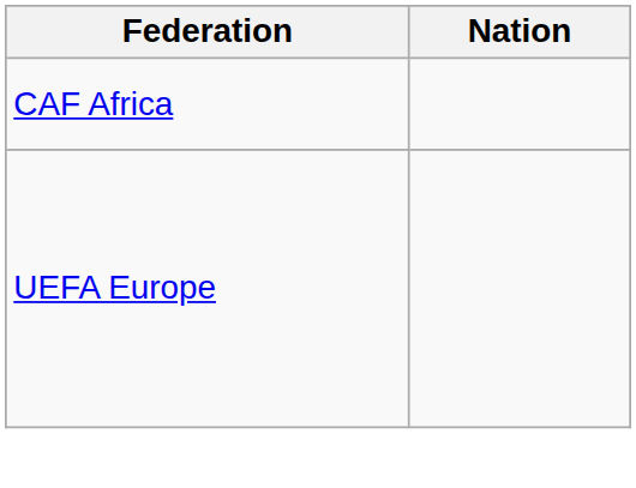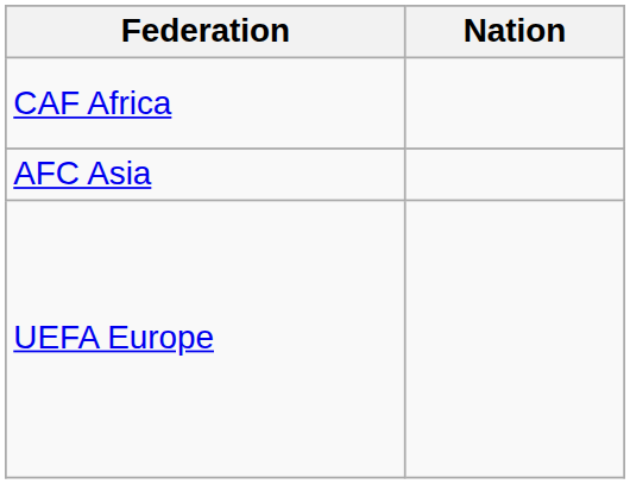 <table class="wikitable" style="width:300px;">
 <tr>
 <th>Federation</th>
 <th>Nation</th>
 </tr>
 <tr>
 <td><a href='#'>CAF Africa</a></td>
 <td><br><br></td>
 </tr>
 <tr>
+<td><a href='#'>AFC Asia</a></td>
+<td></td>
+</tr>
+<tr>
 <td><a href='#'>UEFA Europe</a></td>
 <td><br><br><br> <em></em><br><br><br> <em></em><br></td>
 </tr>
 </table>
